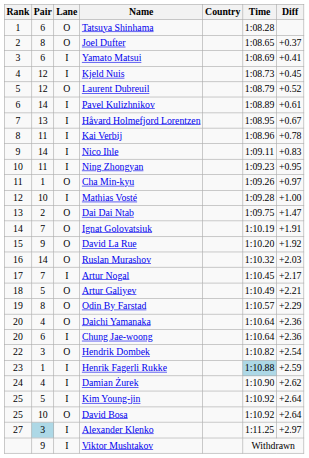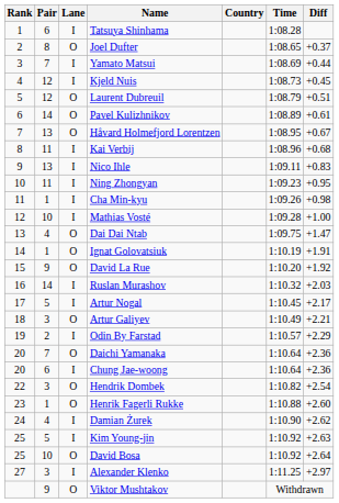 <table class="wikitable sortable" style="text-align:center">
 <tr>
 <th>Rank</th>
 <th>Pair</th>
 <th>Lane</th>
 <th>Name</th>
 <th>Country</th>
 <th>Time</th>
 <th>Diff</th>
 </tr>
 <tr>
 <td>1</td>
 <td>6</td>
-<td>O</td>
+<td>I</td>
 <td align=left><a href='#'>Tatsuya Shinhama</a></td>
 <td align=left></td>
 <td>1:08.28</td>
 <td></td>
 </tr>
 <tr>
 <td>2</td>
 <td>8</td>
 <td>O</td>
 <td align=left><a href='#'>Joel Dufter</a></td>
 <td align=left></td>
 <td>1:08.65</td>
 <td>+0.37</td>
 </tr>
 <tr>
 <td>3</td>
-<td>6</td>
+<td>7</td>
 <td>I</td>
 <td align=left><a href='#'>Yamato Matsui</a></td>
 <td align=left></td>
 <td>1:08.69</td>
-<td>+0.41</td>
+<td>+0.44</td>
 </tr>
 <tr>
 <td>4</td>
 <td>12</td>
 <td>I</td>
 <td align=left><a href='#'>Kjeld Nuis</a></td>
 <td align=left></td>
 <td>1:08.73</td>
 <td>+0.45</td>
 </tr>
 <tr>
 <td>5</td>
 <td>12</td>
 <td>O</td>
 <td align=left><a href='#'>Laurent Dubreuil</a></td>
 <td align=left></td>
 <td>1:08.79</td>
-<td>+0.52</td>
+<td>+0.51</td>
 </tr>
 <tr>
 <td>6</td>
 <td>14</td>
-<td>I</td>
+<td>O</td>
 <td align=left><a href='#'>Pavel Kulizhnikov</a></td>
 <td align=left></td>
 <td>1:08.89</td>
 <td>+0.61</td>
 </tr>
 <tr>
 <td>7</td>
 <td>13</td>
-<td>I</td>
+<td>O</td>
 <td align=left><a href='#'>Håvard Holmefjord Lorentzen</a></td>
 <td align=left></td>
 <td>1:08.95</td>
 <td>+0.67</td>
 </tr>
 <tr>
 <td>8</td>
 <td>11</td>
 <td>I</td>
 <td align=left><a href='#'>Kai Verbij</a></td>
 <td align=left></td>
 <td>1:08.96</td>
-<td>+0.78</td>
+<td>+0.68</td>
 </tr>
 <tr>
 <td>9</td>
-<td>14</td>
+<td>13</td>
 <td>I</td>
 <td align=left><a href='#'>Nico Ihle</a></td>
 <td align=left></td>
 <td>1:09.11</td>
 <td>+0.83</td>
 </tr>
 <tr>
 <td>10</td>
 <td>11</td>
 <td>I</td>
 <td align=left><a href='#'>Ning Zhongyan</a></td>
 <td align=left></td>
 <td>1:09.23</td>
 <td>+0.95</td>
 </tr>
 <tr>
 <td>11</td>
 <td>1</td>
-<td>O</td>
+<td>I</td>
 <td align=left><a href='#'>Cha Min-kyu</a></td>
 <td align=left></td>
 <td>1:09.26</td>
-<td>+0.97</td>
+<td>+0.98</td>
 </tr>
 <tr>
 <td>12</td>
 <td>10</td>
 <td>I</td>
 <td align=left><a href='#'>Mathias Vosté</a></td>
 <td align=left></td>
 <td>1:09.28</td>
 <td>+1.00</td>
 </tr>
 <tr>
 <td>13</td>
-<td>2</td>
+<td>4</td>
 <td>O</td>
 <td align=left><a href='#'>Dai Dai Ntab</a></td>
 <td align=left></td>
 <td>1:09.75</td>
 <td>+1.47</td>
 </tr>
 <tr>
 <td>14</td>
-<td>7</td>
+<td>1</td>
 <td>O</td>
 <td align=left><a href='#'>Ignat Golovatsiuk</a></td>
 <td align=left></td>
 <td>1:10.19</td>
 <td>+1.91</td>
 </tr>
 <tr>
 <td>15</td>
 <td>9</td>
 <td>O</td>
 <td align=left><a href='#'>David La Rue</a></td>
 <td align=left></td>
 <td>1:10.20</td>
 <td>+1.92</td>
 </tr>
 <tr>
 <td>16</td>
 <td>14</td>
-<td>O</td>
+<td>I</td>
 <td align=left><a href='#'>Ruslan Murashov</a></td>
 <td align=left></td>
 <td>1:10.32</td>
 <td>+2.03</td>
 </tr>
 <tr>
 <td>17</td>
-<td>7</td>
+<td>5</td>
 <td>I</td>
 <td align=left><a href='#'>Artur Nogal</a></td>
 <td align=left></td>
 <td>1:10.45</td>
 <td>+2.17</td>
 </tr>
 <tr>
 <td>18</td>
-<td>5</td>
+<td>3</td>
 <td>O</td>
 <td align=left><a href='#'>Artur Galiyev</a></td>
 <td align=left></td>
 <td>1:10.49</td>
 <td>+2.21</td>
 </tr>
 <tr>
 <td>19</td>
-<td>8</td>
-<td>O</td>
+<td>2</td>
+<td>I</td>
 <td align=left><a href='#'>Odin By Farstad</a></td>
 <td align=left></td>
 <td>1:10.57</td>
 <td>+2.29</td>
 </tr>
 <tr>
 <td>20</td>
-<td>4</td>
+<td>7</td>
 <td>O</td>
 <td align=left><a href='#'>Daichi Yamanaka</a></td>
 <td align=left></td>
 <td>1:10.64</td>
 <td>+2.36</td>
 </tr>
 <tr>
 <td>20</td>
 <td>6</td>
 <td>I</td>
 <td align=left><a href='#'>Chung Jae-woong</a></td>
 <td align=left></td>
 <td>1:10.64</td>
 <td>+2.36</td>
 </tr>
 <tr>
 <td>22</td>
 <td>3</td>
 <td>O</td>
 <td align=left><a href='#'>Hendrik Dombek</a></td>
 <td align=left></td>
 <td>1:10.82</td>
 <td>+2.54</td>
 </tr>
 <tr>
 <td>23</td>
 <td>1</td>
-<td>I</td>
+<td>O</td>
 <td align=left><a href='#'>Henrik Fagerli Rukke</a></td>
 <td align=left></td>
-<td style="background: lightblue;">1:10.88</td>
-<td>+2.59</td>
+<td>1:10.88</td>
+<td>+2.60</td>
 </tr>
 <tr>
 <td>24</td>
 <td>4</td>
 <td>I</td>
 <td align=left><a href='#'>Damian Żurek</a></td>
 <td align=left></td>
 <td>1:10.90</td>
 <td>+2.62</td>
 </tr>
 <tr>
 <td>25</td>
 <td>5</td>
 <td>I</td>
 <td align=left><a href='#'>Kim Young-jin</a></td>
 <td align=left></td>
 <td>1:10.92</td>
-<td>+2.64</td>
+<td>+2.63</td>
 </tr>
 <tr>
 <td>25</td>
 <td>10</td>
 <td>O</td>
 <td align=left><a href='#'>David Bosa</a></td>
 <td align=left></td>
 <td>1:10.92</td>
 <td>+2.64</td>
 </tr>
 <tr>
 <td>27</td>
-<td style="background: lightblue;">3</td>
+<td>3</td>
 <td>I</td>
 <td align=left><a href='#'>Alexander Klenko</a></td>
 <td align=left></td>
 <td>1:11.25</td>
 <td>+2.97</td>
 </tr>
 <tr>
 <td></td>
 <td>9</td>
-<td>I</td>
+<td>O</td>
 <td align=left><a href='#'>Viktor Mushtakov</a></td>
 <td align=left></td>
 <td colspan=2>Withdrawn</td>
 </tr>
 </table>
